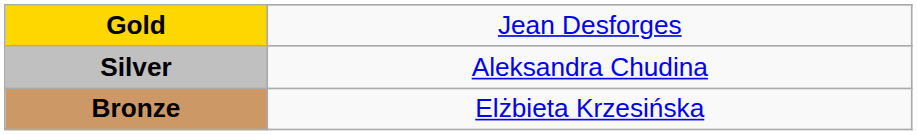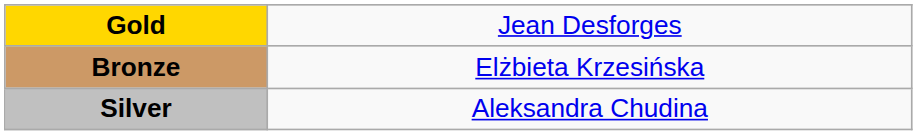 <table class="wikitable" style="text-align:center; " width="35%">
 <tr>
 <td bgcolor="gold"><strong>Gold</strong></td>
 <td><a href='#'>Jean Desforges</a><br>  <small><em></em></small></td>
 </tr>
 <tr>
+<td bgcolor="CC9966"><strong>Bronze</strong></td>
+<td><a href='#'>Elżbieta Krzesińska</a><br>  <small><em></em></small></td>
+</tr>
+<tr>
 <td bgcolor="silver"><strong>Silver</strong></td>
 <td><a href='#'>Aleksandra Chudina</a><br>  <small><em></em></small></td>
 </tr>
-<tr>
-<td bgcolor="CC9966"><strong>Bronze</strong></td>
-<td><a href='#'>Elżbieta Krzesińska</a><br>  <small><em></em></small></td>
-</tr>
 </table>
